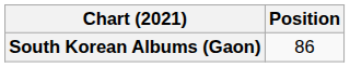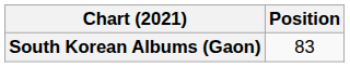 <table class="wikitable plainrowheaders" style="text-align:center">
 <tr>
 <th scope="col">Chart (2021)</th>
 <th scope="col">Position</th>
 </tr>
 <tr>
 <th scope="row">South Korean Albums (Gaon)</th>
-<td>86</td>
+<td>83</td>
 </tr>
 </table>
